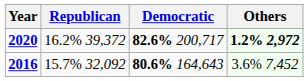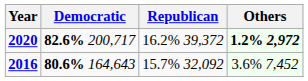 <table class="wikitable"  style="margin:auto; float:right; font-size:95%;">
 <tr>
 <th style="text-align:center;">Year</th>
+<th style="text-align:center;"><a href='#'>Democratic</a></th>
 <th style="text-align:center;"><a href='#'>Republican</a></th>
-<th style="text-align:center;"><a href='#'>Democratic</a></th>
 <th style="text-align:center;">Others</th>
 </tr>
 <tr>
 <td style="text-align:center;" ><strong><a href='#'>2020</a></strong></td>
+<td style="text-align:center;" ><strong>82.6%</strong> <em>200,717</em></td>
 <td style="text-align:center;" >16.2% <em>39,372</em></td>
-<td style="text-align:center;" ><strong>82.6%</strong> <em>200,717</em></td>
 <td style="text-align:center; background:honeyDew;"><strong>1.2% <em>2,972</em></strong></td>
 </tr>
 <tr>
 <td style="text-align:center;" ><strong><a href='#'>2016</a></strong></td>
+<td style="text-align:center;" ><strong>80.6%</strong> <em>164,643</em></td>
 <td style="text-align:center;" >15.7% <em>32,092</em></td>
-<td style="text-align:center;" ><strong>80.6%</strong> <em>164,643</em></td>
 <td style="text-align:center; background:honeyDew;">3.6% <em>7,452</em></td>
 </tr>
 </table>
